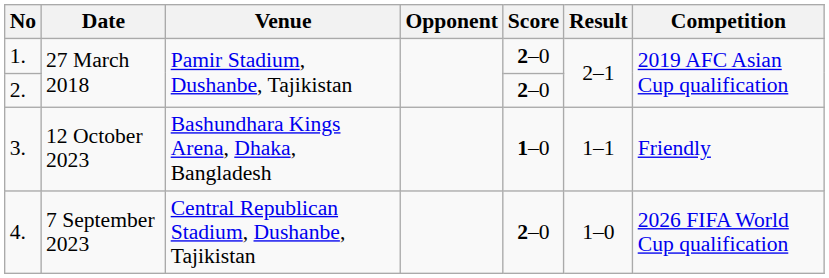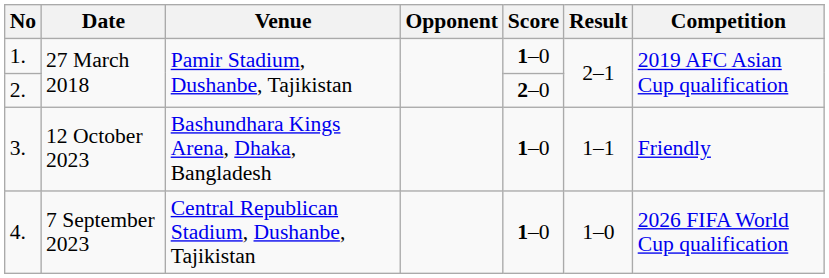 <table class="wikitable" style="font-size:100%;">
 <tr>
 <th>No</th>
 <th>Date</th>
 <th>Venue</th>
 <th>Opponent</th>
 <th>Score</th>
 <th>Result</th>
 <th>Competition</th>
 </tr>
 <tr>
 <td>1.</td>
 <td rowspan="2">27 March 2018</td>
 <td rowspan="2"><a href='#'>Pamir Stadium</a>, <a href='#'>Dushanbe</a>, Tajikistan</td>
 <td rowspan="2"></td>
-<td align=center><strong>2</strong>–0</td>
+<td align=center><strong>1</strong>–0</td>
 <td rowspan="2" style="text-align:center">2–1</td>
 <td rowspan="2"><a href='#'>2019 AFC Asian Cup qualification</a></td>
 </tr>
 <tr>
 <td>2.</td>
 <td align=center><strong>2</strong>–0</td>
 </tr>
 <tr>
 <td>3.</td>
 <td>12 October 2023</td>
 <td><a href='#'>Bashundhara Kings Arena</a>, <a href='#'>Dhaka</a>, Bangladesh</td>
 <td></td>
 <td style="text-align:center;"><strong>1</strong>–0</td>
 <td style="text-align:center;">1–1</td>
 <td><a href='#'>Friendly</a></td>
 </tr>
 <tr>
 <td>4.</td>
 <td>7 September 2023</td>
 <td><a href='#'>Central Republican Stadium</a>, <a href='#'>Dushanbe</a>, Tajikistan</td>
 <td></td>
-<td align=center><strong>2</strong>–0</td>
+<td style="text-align:center;"><strong>1</strong>–0</td>
 <td style="text-align:center;">1–0</td>
 <td><a href='#'>2026 FIFA World Cup qualification</a></td>
 </tr>
 </table>
